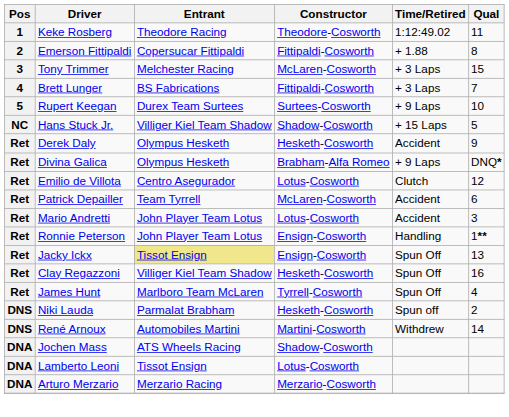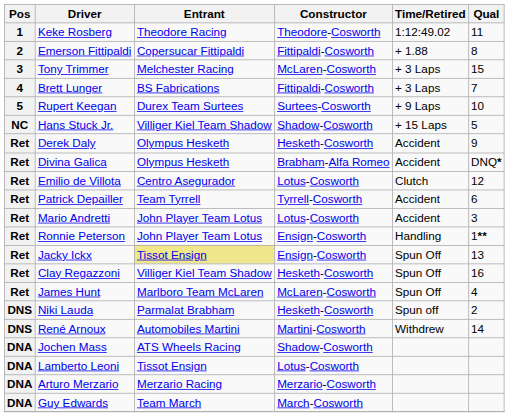 <table class="wikitable" style="font-size: 95%;">
 <tr>
 <th>Pos</th>
 <th>Driver</th>
 <th>Entrant</th>
 <th>Constructor</th>
 <th>Time/Retired</th>
 <th>Qual</th>
 </tr>
 <tr>
 <th>1</th>
 <td> <a href='#'>Keke Rosberg</a></td>
 <td><a href='#'>Theodore Racing</a></td>
 <td><a href='#'>Theodore</a>-<a href='#'>Cosworth</a></td>
 <td>1:12:49.02</td>
 <td>11</td>
 </tr>
 <tr>
 <th>2</th>
 <td> <a href='#'>Emerson Fittipaldi</a></td>
 <td><a href='#'>Copersucar Fittipaldi</a></td>
 <td><a href='#'>Fittipaldi</a>-<a href='#'>Cosworth</a></td>
 <td>+ 1.88</td>
 <td>8</td>
 </tr>
 <tr>
 <th>3</th>
 <td> <a href='#'>Tony Trimmer</a></td>
 <td><a href='#'>Melchester Racing</a></td>
 <td><a href='#'>McLaren</a>-<a href='#'>Cosworth</a></td>
 <td>+ 3 Laps</td>
 <td>15</td>
 </tr>
 <tr>
 <th>4</th>
 <td> <a href='#'>Brett Lunger</a></td>
 <td><a href='#'>BS Fabrications</a></td>
 <td><a href='#'>Fittipaldi</a>-<a href='#'>Cosworth</a></td>
 <td>+ 3 Laps</td>
 <td>7</td>
 </tr>
 <tr>
 <th>5</th>
 <td> <a href='#'>Rupert Keegan</a></td>
 <td><a href='#'>Durex Team Surtees</a></td>
 <td><a href='#'>Surtees</a>-<a href='#'>Cosworth</a></td>
 <td>+ 9 Laps</td>
 <td>10</td>
 </tr>
 <tr>
 <th>NC</th>
 <td> <a href='#'>Hans Stuck Jr.</a></td>
 <td><a href='#'>Villiger Kiel Team Shadow</a></td>
 <td><a href='#'>Shadow</a>-<a href='#'>Cosworth</a></td>
 <td>+ 15 Laps</td>
 <td>5</td>
 </tr>
 <tr>
 <th>Ret</th>
 <td> <a href='#'>Derek Daly</a></td>
 <td><a href='#'>Olympus Hesketh</a></td>
 <td><a href='#'>Hesketh</a>-<a href='#'>Cosworth</a></td>
 <td>Accident</td>
 <td>9</td>
 </tr>
 <tr>
 <th>Ret</th>
 <td> <a href='#'>Divina Galica</a></td>
 <td><a href='#'>Olympus Hesketh</a></td>
 <td><a href='#'>Brabham</a>-<a href='#'>Alfa Romeo</a></td>
-<td>+ 9 Laps</td>
+<td>Accident</td>
 <td>DNQ<strong>*</strong></td>
 </tr>
 <tr>
 <th>Ret</th>
 <td> <a href='#'>Emilio de Villota</a></td>
 <td><a href='#'>Centro Asegurador</a></td>
 <td><a href='#'>Lotus</a>-<a href='#'>Cosworth</a></td>
 <td>Clutch</td>
 <td>12</td>
 </tr>
 <tr>
 <th>Ret</th>
 <td> <a href='#'>Patrick Depailler</a></td>
 <td><a href='#'>Team Tyrrell</a></td>
-<td><a href='#'>McLaren</a>-<a href='#'>Cosworth</a></td>
+<td><a href='#'>Tyrrell</a>-<a href='#'>Cosworth</a></td>
 <td>Accident</td>
 <td>6</td>
 </tr>
 <tr>
 <th>Ret</th>
 <td> <a href='#'>Mario Andretti</a></td>
 <td><a href='#'>John Player Team Lotus</a></td>
 <td><a href='#'>Lotus</a>-<a href='#'>Cosworth</a></td>
 <td>Accident</td>
 <td>3</td>
 </tr>
 <tr>
 <th>Ret</th>
 <td> <a href='#'>Ronnie Peterson</a></td>
 <td><a href='#'>John Player Team Lotus</a></td>
 <td><a href='#'>Ensign</a>-<a href='#'>Cosworth</a></td>
 <td>Handling</td>
 <td>1<strong>**</strong></td>
 </tr>
 <tr>
 <th>Ret</th>
 <td> <a href='#'>Jacky Ickx</a></td>
 <td style="background: khaki;"><a href='#'>Tissot Ensign</a></td>
 <td><a href='#'>Ensign</a>-<a href='#'>Cosworth</a></td>
 <td>Spun Off</td>
 <td>13</td>
 </tr>
 <tr>
 <th>Ret</th>
 <td> <a href='#'>Clay Regazzoni</a></td>
 <td><a href='#'>Villiger Kiel Team Shadow</a></td>
 <td><a href='#'>Hesketh</a>-<a href='#'>Cosworth</a></td>
 <td>Spun Off</td>
 <td>16</td>
 </tr>
 <tr>
 <th>Ret</th>
 <td> <a href='#'>James Hunt</a></td>
 <td><a href='#'>Marlboro Team McLaren</a></td>
-<td><a href='#'>Tyrrell</a>-<a href='#'>Cosworth</a></td>
+<td><a href='#'>McLaren</a>-<a href='#'>Cosworth</a></td>
 <td>Spun Off</td>
 <td>4</td>
 </tr>
 <tr>
 <th>DNS</th>
 <td> <a href='#'>Niki Lauda</a></td>
 <td><a href='#'>Parmalat Brabham</a></td>
 <td><a href='#'>Hesketh</a>-<a href='#'>Cosworth</a></td>
 <td>Spun off</td>
 <td>2</td>
 </tr>
 <tr>
 <th>DNS</th>
 <td> <a href='#'>René Arnoux</a></td>
 <td><a href='#'>Automobiles Martini</a></td>
 <td><a href='#'>Martini</a>-<a href='#'>Cosworth</a></td>
 <td>Withdrew</td>
 <td>14</td>
 </tr>
 <tr>
 <th>DNA</th>
 <td> <a href='#'>Jochen Mass</a></td>
 <td><a href='#'>ATS Wheels Racing</a></td>
 <td><a href='#'>Shadow</a>-<a href='#'>Cosworth</a></td>
 <td></td>
 <td></td>
 </tr>
 <tr>
 <th>DNA</th>
 <td> <a href='#'>Lamberto Leoni</a></td>
 <td><a href='#'>Tissot Ensign</a></td>
 <td><a href='#'>Lotus</a>-<a href='#'>Cosworth</a></td>
 <td></td>
 <td></td>
 </tr>
 <tr>
 <th>DNA</th>
 <td> <a href='#'>Arturo Merzario</a></td>
 <td><a href='#'>Merzario Racing</a></td>
 <td><a href='#'>Merzario</a>-<a href='#'>Cosworth</a></td>
 <td></td>
 <td></td>
 </tr>
 <tr>
+<th>DNA</th>
+<td> <a href='#'>Guy Edwards</a></td>
+<td><a href='#'>Team March</a></td>
+<td><a href='#'>March</a>-<a href='#'>Cosworth</a></td>
+<td></td>
+<td></td>
+</tr>
+<tr>
 </tr>
 </table>
